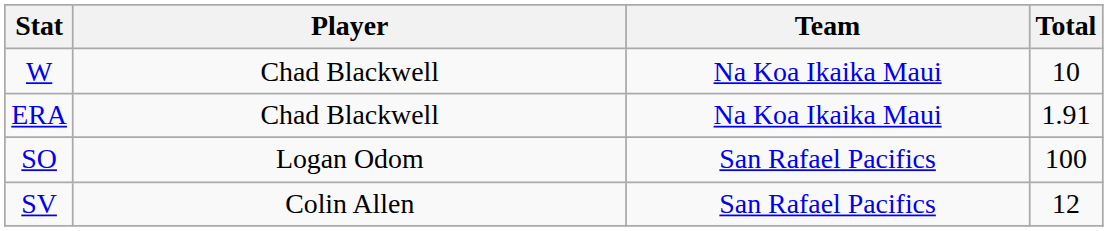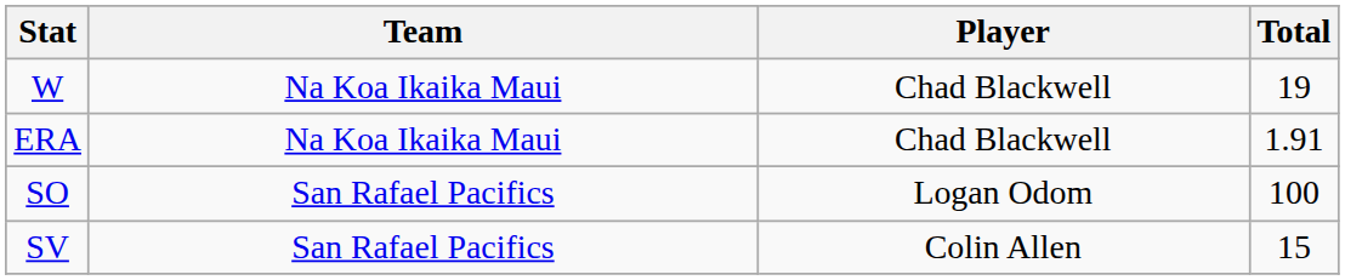 <table class="wikitable"  style="width:50%; text-align:center;">
 <tr>
 <th style="width:5%;">Stat</th>
+<th style="width:55%;">Team</th>
 <th style="width:55%;">Player</th>
-<th style="width:55%;">Team</th>
 <th style="width:5%;">Total</th>
 </tr>
 <tr>
 <td><a href='#'>W</a></td>
+<td><a href='#'>Na Koa Ikaika Maui</a></td>
 <td>Chad Blackwell</td>
-<td><a href='#'>Na Koa Ikaika Maui</a></td>
-<td>10</td>
+<td>19</td>
 </tr>
 <tr>
 <td><a href='#'>ERA</a></td>
+<td><a href='#'>Na Koa Ikaika Maui</a></td>
 <td>Chad Blackwell</td>
-<td><a href='#'>Na Koa Ikaika Maui</a></td>
 <td>1.91</td>
 </tr>
 <tr>
 <td><a href='#'>SO</a></td>
+<td><a href='#'>San Rafael Pacifics</a></td>
 <td>Logan Odom</td>
-<td><a href='#'>San Rafael Pacifics</a></td>
 <td>100</td>
 </tr>
 <tr>
 <td><a href='#'>SV</a></td>
+<td><a href='#'>San Rafael Pacifics</a></td>
 <td>Colin Allen</td>
-<td><a href='#'>San Rafael Pacifics</a></td>
-<td>12</td>
+<td>15</td>
 </tr>
 </table>
